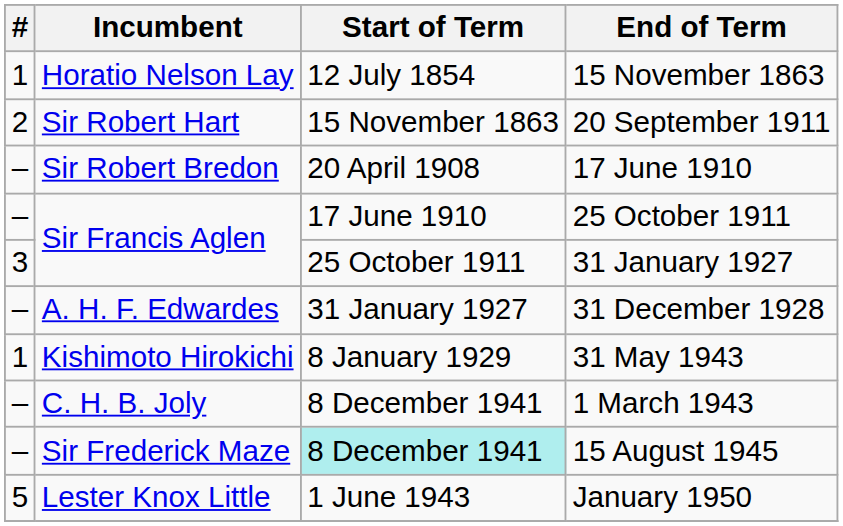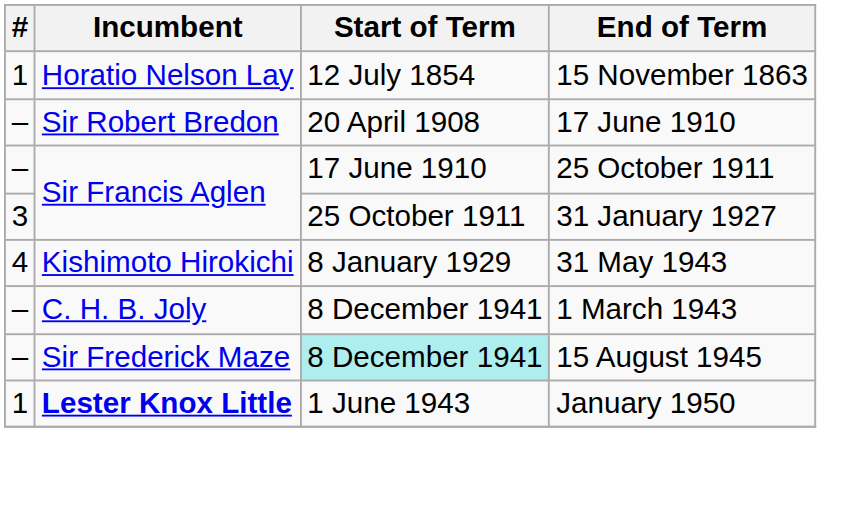 <table class="wikitable">
 <tr>
 <th>#</th>
 <th>Incumbent</th>
 <th>Start of Term</th>
 <th>End of Term</th>
 </tr>
 <tr>
 <td>1</td>
 <td><a href='#'>Horatio Nelson Lay</a></td>
 <td>12 July 1854</td>
 <td>15 November 1863</td>
-</tr>
-<tr>
-<td>2</td>
-<td><a href='#'>Sir Robert Hart</a></td>
-<td>15 November 1863</td>
-<td>20 September 1911</td>
 </tr>
 <tr>
 <td>–</td>
 <td><a href='#'>Sir Robert Bredon</a></td>
 <td>20 April 1908</td>
 <td>17 June 1910</td>
 </tr>
 <tr>
 <td>–</td>
 <td rowspan=2><a href='#'>Sir Francis Aglen</a></td>
 <td>17 June 1910</td>
 <td>25 October 1911</td>
 </tr>
 <tr>
 <td>3</td>
 <td>25 October 1911</td>
 <td>31 January 1927</td>
 </tr>
 <tr>
-<td>–</td>
-<td><a href='#'>A. H. F. Edwardes</a></td>
-<td>31 January 1927</td>
-<td>31 December 1928</td>
-</tr>
-<tr>
-<td>1</td>
+<td>4</td>
 <td><a href='#'>Kishimoto Hirokichi</a></td>
 <td>8 January 1929</td>
 <td>31 May 1943</td>
 </tr>
 <tr>
 <td>–</td>
 <td><a href='#'>C. H. B. Joly</a></td>
 <td>8 December 1941</td>
 <td>1 March 1943</td>
 </tr>
 <tr>
 <td>–</td>
 <td><a href='#'>Sir Frederick Maze</a></td>
 <td style="background: paleturquoise;">8 December 1941</td>
 <td>15 August 1945</td>
 </tr>
 <tr>
-<td>5</td>
-<td><a href='#'>Lester Knox Little</a></td>
+<td>1</td>
+<td><strong><a href='#'>Lester Knox Little</a></strong></td>
 <td>1 June 1943</td>
 <td>January 1950</td>
 </tr>
 <tr>
 </tr>
 </table>
